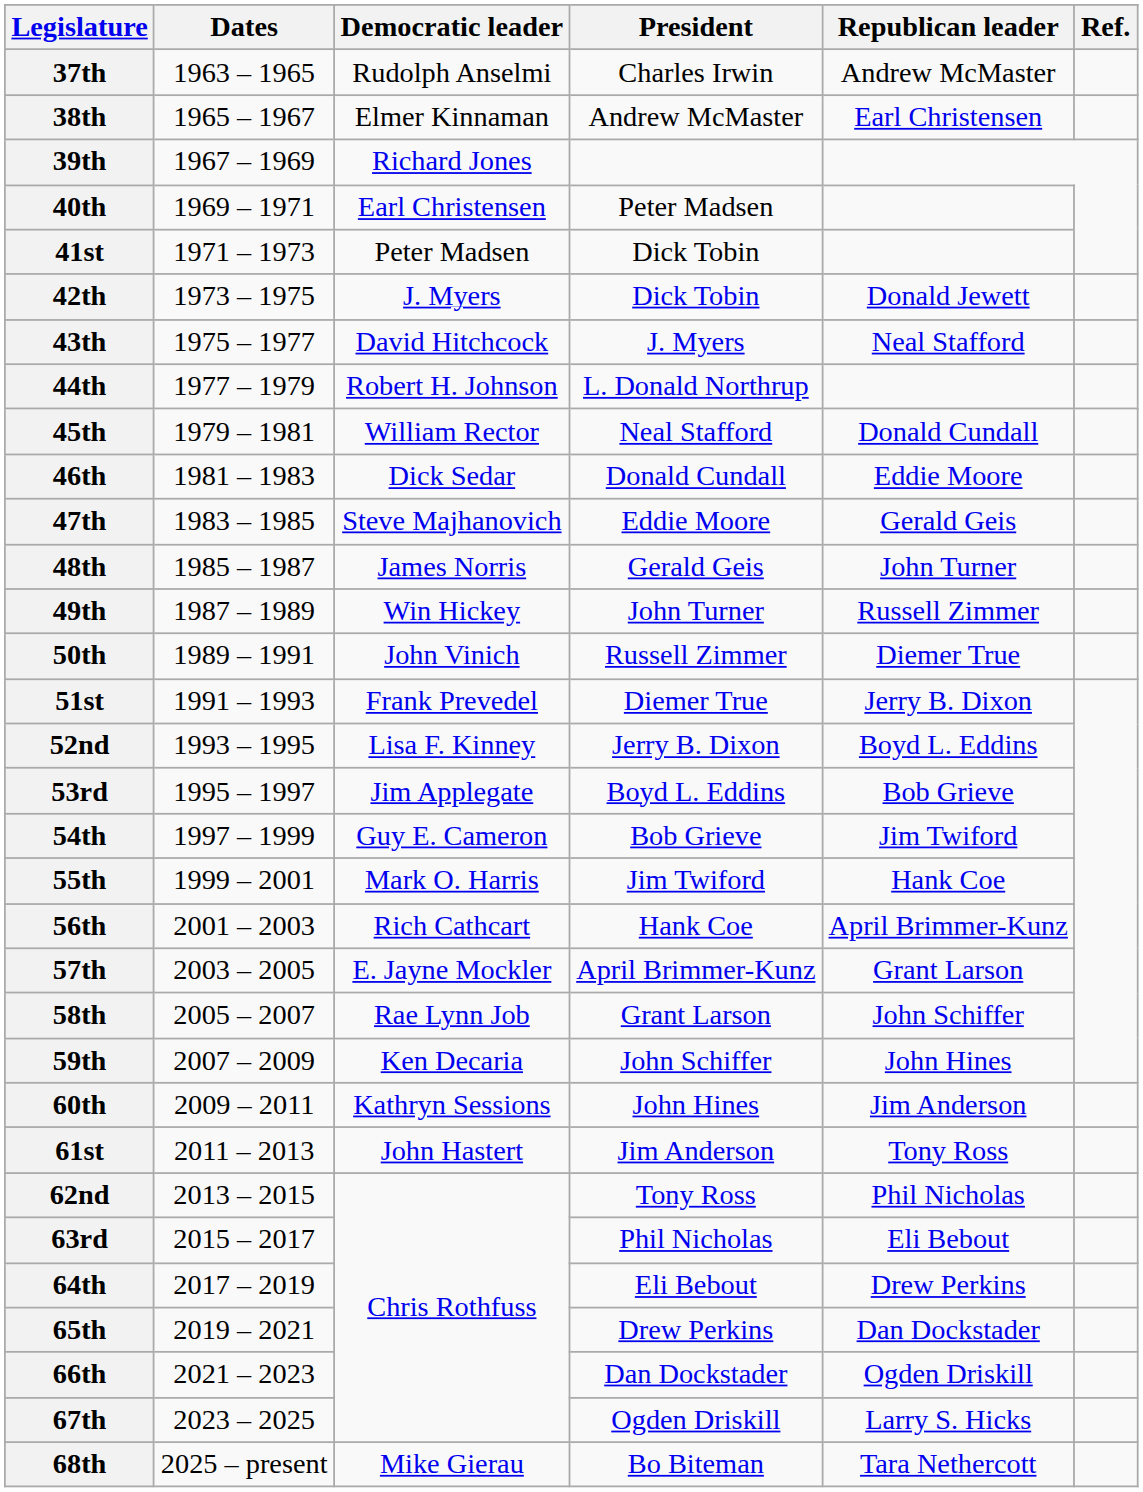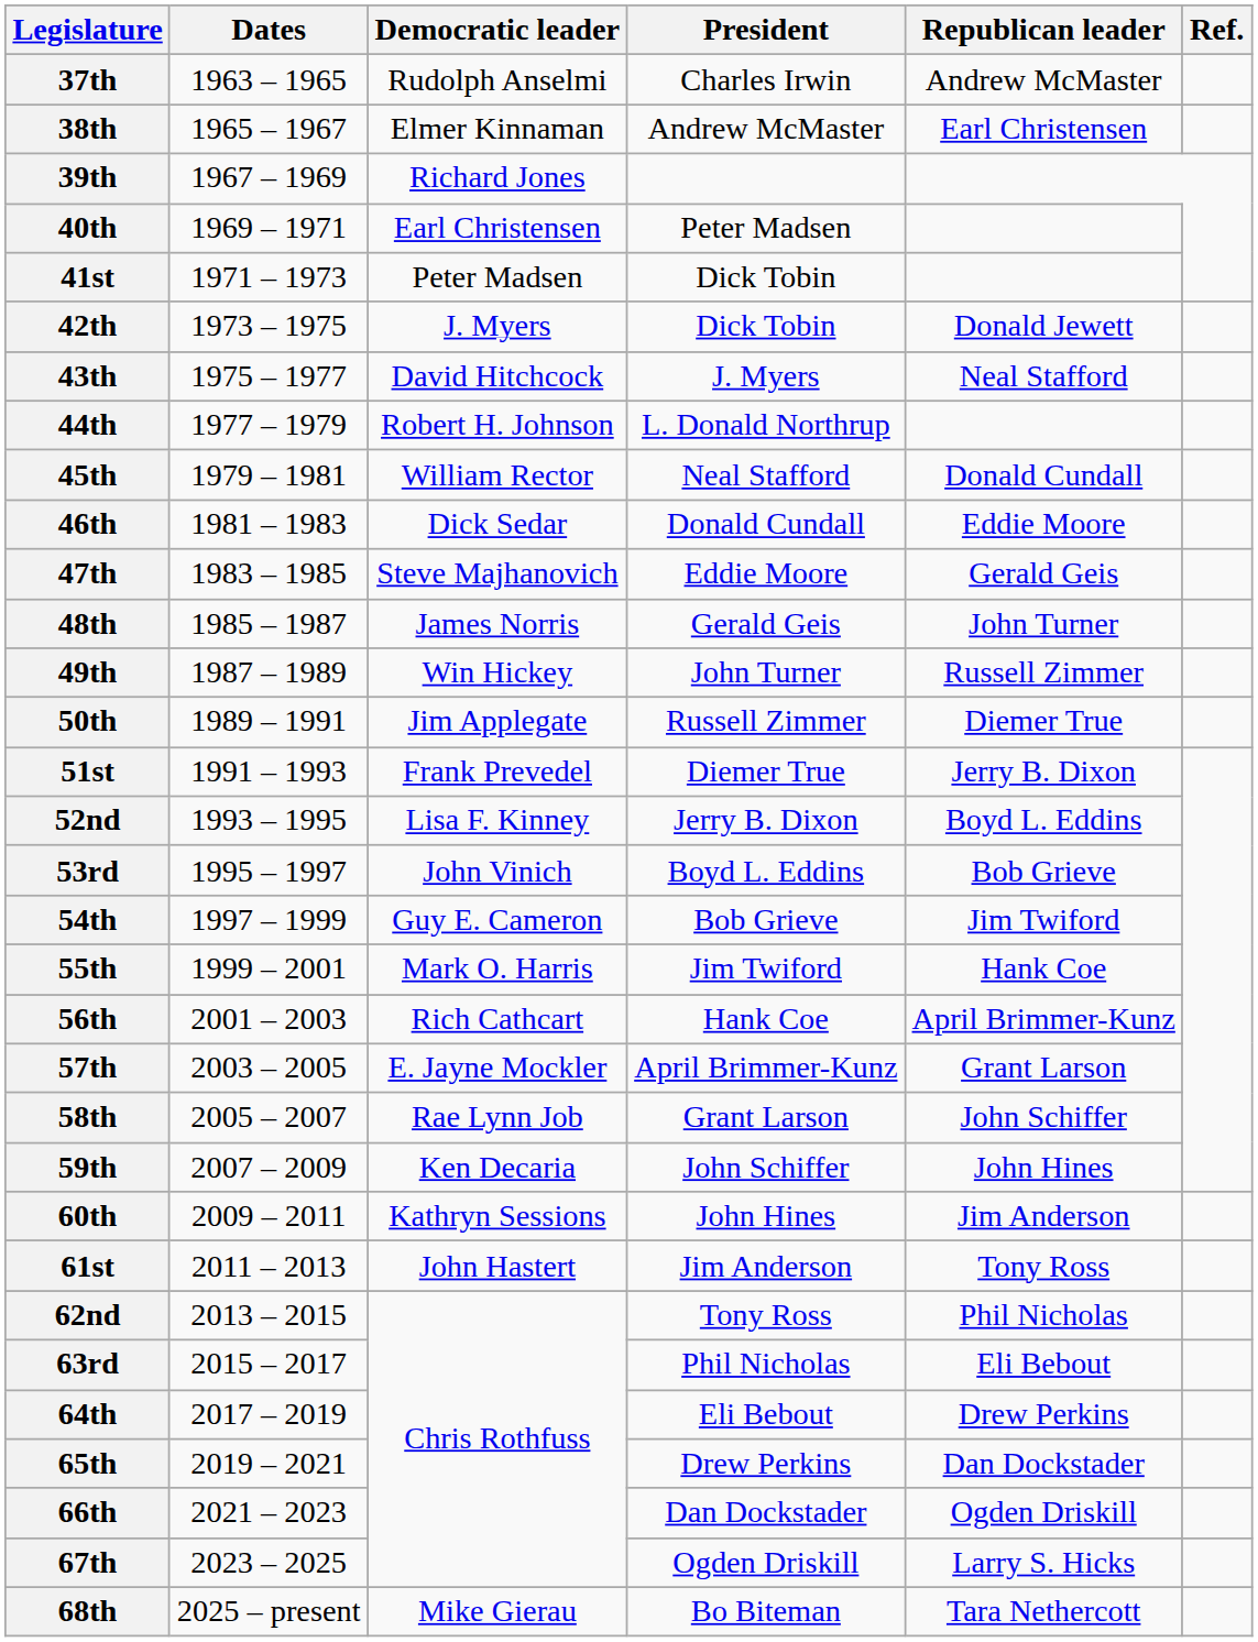 <table class="wikitable sortable" style="text-align:center">
 <tr>
 <th scope="col"><a href='#'>Legislature</a></th>
 <th scope="col">Dates</th>
 <th scope="col">Democratic leader</th>
 <th scope="col">President</th>
 <th scope="col">Republican leader</th>
 <th>Ref.</th>
 </tr>
 <tr>
 <th scope="row">37th</th>
 <td nowrap>1963 – 1965</td>
 <td>Rudolph Anselmi<br></td>
 <td>Charles Irwin<br></td>
 <td>Andrew McMaster<br></td>
 <td></td>
 </tr>
 <tr>
 <th scope="row">38th</th>
 <td nowrap>1965 – 1967</td>
 <td>Elmer Kinnaman<br></td>
 <td>Andrew McMaster<br></td>
 <td><a href='#'>Earl Christensen</a><br></td>
 <td></td>
 </tr>
 <tr>
 <th scope="row">39th</th>
 <td nowrap>1967 – 1969</td>
 <td><a href='#'>Richard Jones</a><br></td>
 <td></td>
 </tr>
 <tr>
 <th scope="row">40th</th>
 <td nowrap>1969 – 1971</td>
 <td><a href='#'>Earl Christensen</a><br></td>
 <td>Peter Madsen<br></td>
 <td></td>
 </tr>
 <tr>
 <th scope="row">41st</th>
 <td nowrap>1971 – 1973</td>
 <td>Peter Madsen<br></td>
 <td>Dick Tobin<br></td>
 <td></td>
 </tr>
 <tr>
 <th scope="row">42th</th>
 <td nowrap>1973 – 1975</td>
 <td><a href='#'>J. Myers</a><br></td>
 <td><a href='#'>Dick Tobin</a><br></td>
 <td><a href='#'>Donald Jewett</a><br></td>
 <td></td>
 </tr>
 <tr>
 <th scope="row">43th</th>
 <td nowrap>1975 – 1977</td>
 <td><a href='#'>David Hitchcock</a><br></td>
 <td><a href='#'>J. Myers</a><br></td>
 <td><a href='#'>Neal Stafford</a><br></td>
 <td></td>
 </tr>
 <tr>
 <th scope="row">44th</th>
 <td nowrap>1977 – 1979</td>
 <td><a href='#'>Robert H. Johnson</a><br></td>
 <td><a href='#'>L. Donald Northrup</a><br></td>
 <td></td>
 </tr>
 <tr>
 <th scope="row">45th</th>
 <td nowrap>1979 – 1981</td>
 <td><a href='#'>William Rector</a><br></td>
 <td><a href='#'>Neal Stafford</a><br></td>
 <td><a href='#'>Donald Cundall</a><br></td>
 <td></td>
 </tr>
 <tr>
 <th scope="row">46th</th>
 <td nowrap>1981 – 1983</td>
 <td><a href='#'>Dick Sedar</a><br></td>
 <td><a href='#'>Donald Cundall</a><br></td>
 <td><a href='#'>Eddie Moore</a><br></td>
 <td></td>
 </tr>
 <tr>
 <th scope="row">47th</th>
 <td nowrap>1983 – 1985</td>
 <td><a href='#'>Steve Majhanovich</a><br></td>
 <td><a href='#'>Eddie Moore</a><br></td>
 <td><a href='#'>Gerald Geis</a></td>
 <td></td>
 </tr>
 <tr>
 <th scope="row">48th</th>
 <td nowrap>1985 – 1987</td>
 <td><a href='#'>James Norris</a><br></td>
 <td><a href='#'>Gerald Geis</a></td>
 <td><a href='#'>John Turner</a><br></td>
 <td></td>
 </tr>
 <tr>
 <th scope="row">49th</th>
 <td nowrap>1987 – 1989</td>
 <td><a href='#'>Win Hickey</a><br></td>
 <td><a href='#'>John Turner</a><br></td>
 <td><a href='#'>Russell Zimmer</a><br></td>
 <td></td>
 </tr>
 <tr>
 <th scope="row">50th</th>
 <td nowrap>1989 – 1991</td>
-<td><a href='#'>John Vinich</a><br></td>
+<td><a href='#'>Jim Applegate</a><br></td>
 <td><a href='#'>Russell Zimmer</a><br></td>
 <td><a href='#'>Diemer True</a><br></td>
 <td></td>
 </tr>
 <tr>
 <th scope="row">51st</th>
 <td nowrap>1991 – 1993</td>
 <td><a href='#'>Frank Prevedel</a><br></td>
 <td><a href='#'>Diemer True</a><br></td>
 <td><a href='#'>Jerry B. Dixon</a><br></td>
 <td rowspan=9></td>
 </tr>
 <tr>
 <th scope="row">52nd</th>
 <td nowrap>1993 – 1995</td>
 <td><a href='#'>Lisa F. Kinney</a><br></td>
 <td><a href='#'>Jerry B. Dixon</a><br></td>
 <td><a href='#'>Boyd L. Eddins</a><br></td>
 </tr>
 <tr>
 <th scope="row">53rd</th>
 <td nowrap>1995 – 1997</td>
-<td><a href='#'>Jim Applegate</a><br></td>
+<td><a href='#'>John Vinich</a><br></td>
 <td><a href='#'>Boyd L. Eddins</a><br></td>
 <td><a href='#'>Bob Grieve</a><br></td>
 </tr>
 <tr>
 <th scope="row">54th</th>
 <td nowrap>1997 – 1999</td>
 <td><a href='#'>Guy E. Cameron</a><br></td>
 <td><a href='#'>Bob Grieve</a><br></td>
 <td><a href='#'>Jim Twiford</a><br></td>
 </tr>
 <tr>
 <th scope="row">55th</th>
 <td nowrap>1999 – 2001</td>
 <td><a href='#'>Mark O. Harris</a><br></td>
 <td><a href='#'>Jim Twiford</a><br></td>
 <td><a href='#'>Hank Coe</a><br></td>
 </tr>
 <tr>
 <th scope="row">56th</th>
 <td nowrap>2001 – 2003</td>
 <td><a href='#'>Rich Cathcart</a><br></td>
 <td><a href='#'>Hank Coe</a><br></td>
 <td><a href='#'>April Brimmer-Kunz</a><br></td>
 </tr>
 <tr>
 <th scope="row">57th</th>
 <td nowrap>2003 – 2005</td>
 <td><a href='#'>E. Jayne Mockler</a><br></td>
 <td><a href='#'>April Brimmer-Kunz</a><br></td>
 <td><a href='#'>Grant Larson</a><br></td>
 </tr>
 <tr>
 <th scope="row">58th</th>
 <td nowrap>2005 – 2007</td>
 <td><a href='#'>Rae Lynn Job</a><br></td>
 <td><a href='#'>Grant Larson</a><br></td>
 <td><a href='#'>John Schiffer</a><br></td>
 </tr>
 <tr>
 <th scope="row">59th</th>
 <td nowrap>2007 – 2009</td>
 <td><a href='#'>Ken Decaria</a><br></td>
 <td><a href='#'>John Schiffer</a><br></td>
 <td><a href='#'>John Hines</a><br></td>
 </tr>
 <tr>
 <th scope="row">60th</th>
 <td nowrap>2009 – 2011</td>
 <td><a href='#'>Kathryn Sessions</a><br></td>
 <td><a href='#'>John Hines</a><br></td>
 <td><a href='#'>Jim Anderson</a><br></td>
 <td></td>
 </tr>
 <tr>
 <th scope="row">61st</th>
 <td nowrap>2011 – 2013</td>
 <td><a href='#'>John Hastert</a><br></td>
 <td><a href='#'>Jim Anderson</a><br></td>
 <td><a href='#'>Tony Ross</a><br></td>
 <td></td>
 </tr>
 <tr>
 <th scope="row">62nd</th>
 <td nowrap>2013 – 2015</td>
 <td rowspan=6 ><a href='#'>Chris Rothfuss</a><br></td>
 <td><a href='#'>Tony Ross</a><br></td>
 <td><a href='#'>Phil Nicholas</a><br></td>
 <td></td>
 </tr>
 <tr>
 <th scope="row">63rd</th>
 <td nowrap>2015 – 2017</td>
 <td><a href='#'>Phil Nicholas</a><br></td>
 <td><a href='#'>Eli Bebout</a><br></td>
 <td></td>
 </tr>
 <tr>
 <th scope="row">64th</th>
 <td nowrap>2017 – 2019</td>
 <td><a href='#'>Eli Bebout</a><br></td>
 <td><a href='#'>Drew Perkins</a><br></td>
 <td></td>
 </tr>
 <tr>
 <th scope="row">65th</th>
 <td nowrap>2019 – 2021</td>
 <td><a href='#'>Drew Perkins</a><br></td>
 <td><a href='#'>Dan Dockstader</a><br></td>
 <td></td>
 </tr>
 <tr>
 <th scope="row">66th</th>
 <td nowrap>2021 – 2023</td>
 <td><a href='#'>Dan Dockstader</a><br></td>
 <td><a href='#'>Ogden Driskill</a><br></td>
 <td></td>
 </tr>
 <tr>
 <th scope="row">67th</th>
 <td nowrap>2023 – 2025</td>
 <td><a href='#'>Ogden Driskill</a><br></td>
 <td><a href='#'>Larry S. Hicks</a><br></td>
 <td></td>
 </tr>
 <tr>
 <th scope="row">68th</th>
 <td nowrap>2025 – present</td>
 <td><a href='#'>Mike Gierau</a><br></td>
 <td><a href='#'>Bo Biteman</a><br></td>
 <td><a href='#'>Tara Nethercott</a><br></td>
 <td></td>
 </tr>
 </table>
